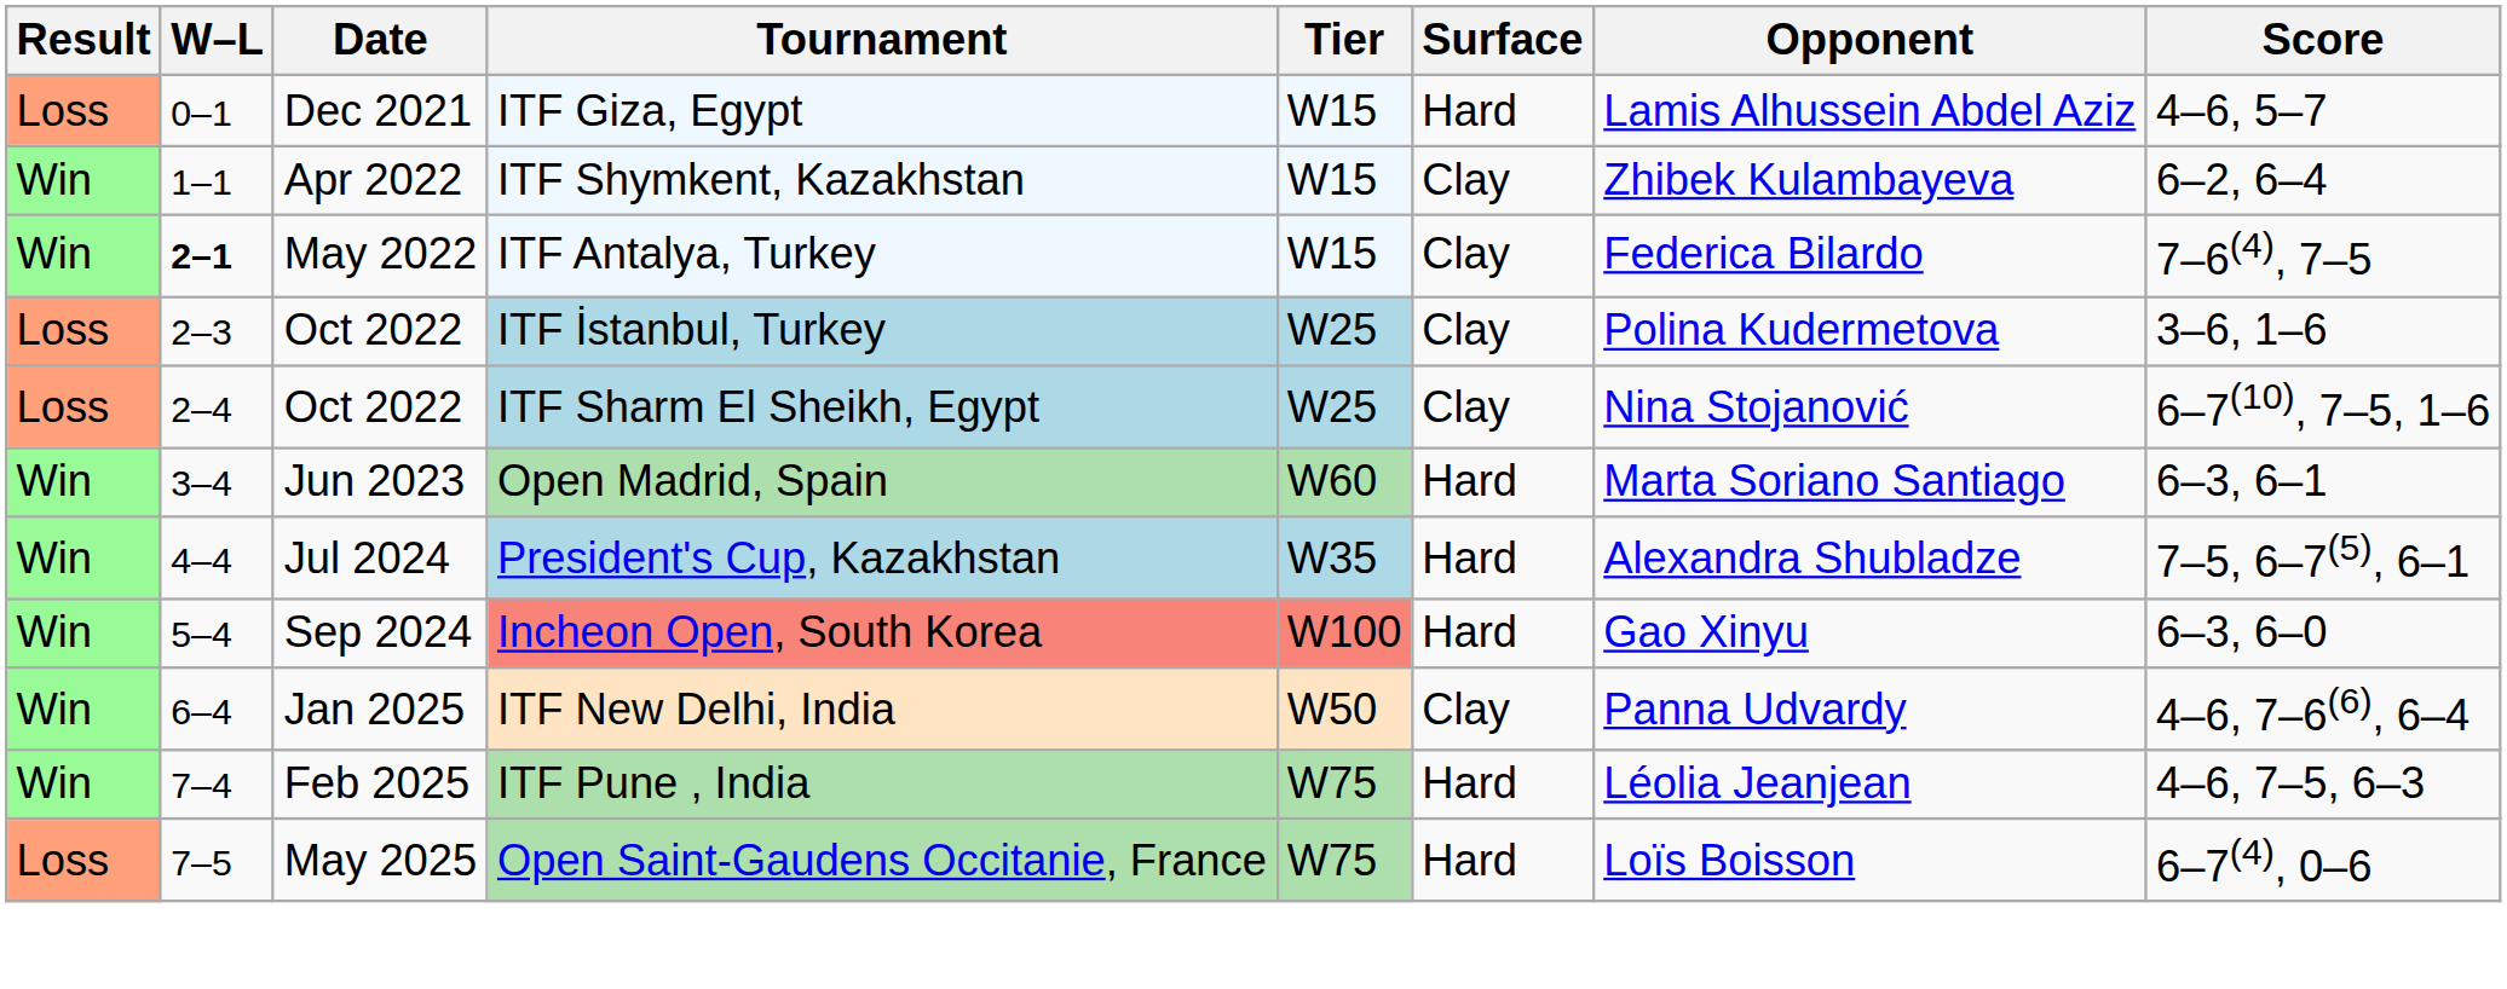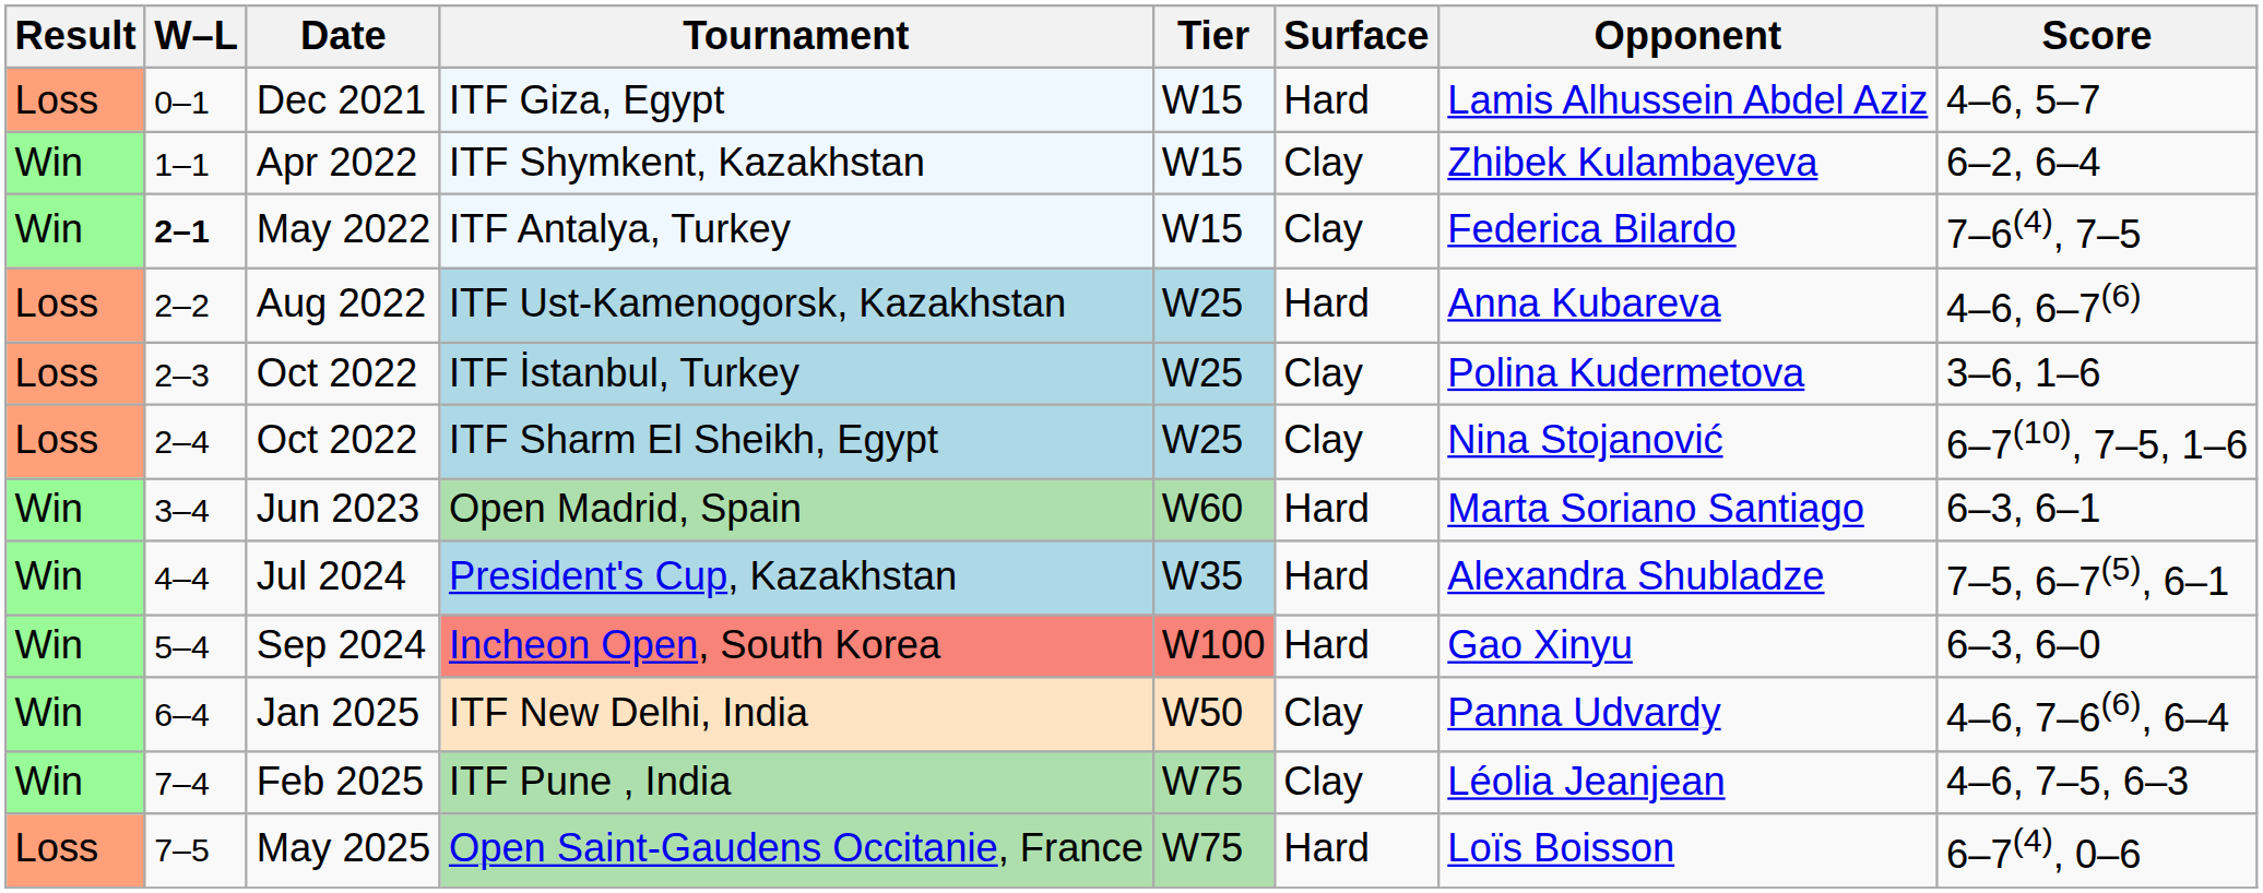 <table class="sortable wikitable">
 <tr>
 <th>Result</th>
 <th class="unsortable">W–L</th>
 <th>Date</th>
 <th>Tournament</th>
 <th>Tier</th>
 <th>Surface</th>
 <th>Opponent</th>
 <th class="unsortable">Score</th>
 </tr>
 <tr>
 <td style="background:#ffa07a;">Loss</td>
 <td><small>0–1</small></td>
 <td>Dec 2021</td>
 <td style="background:#f0f8ff;">ITF Giza, Egypt</td>
 <td style="background:#f0f8ff;">W15</td>
 <td>Hard</td>
 <td> <a href='#'>Lamis Alhussein Abdel Aziz</a></td>
 <td>4–6, 5–7</td>
 </tr>
 <tr>
 <td style="background:#98fb98;">Win</td>
 <td><small>1–1</small></td>
 <td>Apr 2022</td>
 <td style="background:#f0f8ff;">ITF Shymkent, Kazakhstan</td>
 <td style="background:#f0f8ff;">W15</td>
 <td>Clay</td>
 <td> <a href='#'>Zhibek Kulambayeva</a></td>
 <td>6–2, 6–4</td>
 </tr>
 <tr>
 <td style="background:#98fb98;">Win</td>
 <td><strong><small>2–1</small></strong></td>
 <td>May 2022</td>
 <td style="background:#f0f8ff;">ITF Antalya, Turkey</td>
 <td style="background:#f0f8ff;">W15</td>
 <td>Clay</td>
 <td> <a href='#'>Federica Bilardo</a></td>
 <td>7–6<sup>(4)</sup>, 7–5</td>
+</tr>
+<tr>
+<td style="background:#ffa07a;">Loss</td>
+<td><small>2–2</small></td>
+<td>Aug 2022</td>
+<td style="background:lightblue;">ITF Ust-Kamenogorsk, Kazakhstan</td>
+<td style="background:lightblue;">W25</td>
+<td>Hard</td>
+<td> <a href='#'>Anna Kubareva</a></td>
+<td>4–6, 6–7<sup>(6)</sup></td>
 </tr>
 <tr>
 <td style="background:#ffa07a;">Loss</td>
 <td><small>2–3</small></td>
 <td>Oct 2022</td>
 <td style="background:lightblue;">ITF İstanbul, Turkey</td>
 <td style="background:lightblue;">W25</td>
 <td>Clay</td>
 <td> <a href='#'>Polina Kudermetova</a></td>
 <td>3–6, 1–6</td>
 </tr>
 <tr>
 <td style="background:#ffa07a;">Loss</td>
 <td><small>2–4</small></td>
 <td>Oct 2022</td>
 <td style="background:lightblue;">ITF Sharm El Sheikh, Egypt</td>
 <td style="background:lightblue;">W25</td>
 <td>Clay</td>
 <td> <a href='#'>Nina Stojanović</a></td>
 <td>6–7<sup>(10)</sup>, 7–5, 1–6</td>
 </tr>
 <tr>
 <td style="background:#98fb98;">Win</td>
 <td><small>3–4</small></td>
 <td>Jun 2023</td>
 <td style="background:#addfad;">Open Madrid, Spain</td>
 <td style="background:#addfad;">W60</td>
 <td>Hard</td>
 <td> <a href='#'>Marta Soriano Santiago</a></td>
 <td>6–3, 6–1</td>
 </tr>
 <tr>
 <td style="background:#98fb98;">Win</td>
 <td><small>4–4</small></td>
 <td>Jul 2024</td>
 <td style="background:lightblue;"><a href='#'>President's Cup</a>, Kazakhstan</td>
 <td style="background:lightblue;">W35</td>
 <td>Hard</td>
 <td> <a href='#'>Alexandra Shubladze</a></td>
 <td>7–5, 6–7<sup>(5)</sup>, 6–1</td>
 </tr>
 <tr>
 <td style="background:#98fb98;">Win</td>
 <td><small>5–4</small></td>
 <td>Sep 2024</td>
 <td style="background:#f88379;"><a href='#'>Incheon Open</a>, South Korea</td>
 <td style="background:#f88379;">W100</td>
 <td>Hard</td>
 <td> <a href='#'>Gao Xinyu</a></td>
 <td>6–3, 6–0</td>
 </tr>
 <tr>
 <td style="background:#98fb98;">Win</td>
 <td><small>6–4</small></td>
 <td>Jan 2025</td>
 <td style="background:#ffe4c4;">ITF New Delhi, India</td>
 <td style="background:#ffe4c4;">W50</td>
 <td>Clay</td>
 <td> <a href='#'>Panna Udvardy</a></td>
 <td>4–6, 7–6<sup>(6)</sup>, 6–4</td>
 </tr>
 <tr>
 <td style="background:#98fb98;">Win</td>
 <td><small>7–4</small></td>
 <td>Feb 2025</td>
 <td style="background:#addfad;">ITF Pune , India</td>
 <td style="background:#addfad;">W75</td>
-<td>Hard</td>
+<td>Clay</td>
 <td> <a href='#'>Léolia Jeanjean</a></td>
 <td>4–6, 7–5, 6–3</td>
 </tr>
 <tr>
 <td style="background:#ffa07a;">Loss</td>
 <td><small>7–5</small></td>
 <td>May 2025</td>
 <td style="background:#addfad;"><a href='#'>Open Saint-Gaudens Occitanie</a>, France</td>
 <td style="background:#addfad;">W75</td>
 <td>Hard</td>
 <td> <a href='#'>Loïs Boisson</a></td>
 <td>6–7<sup>(4)</sup>, 0–6</td>
 </tr>
 </table>
